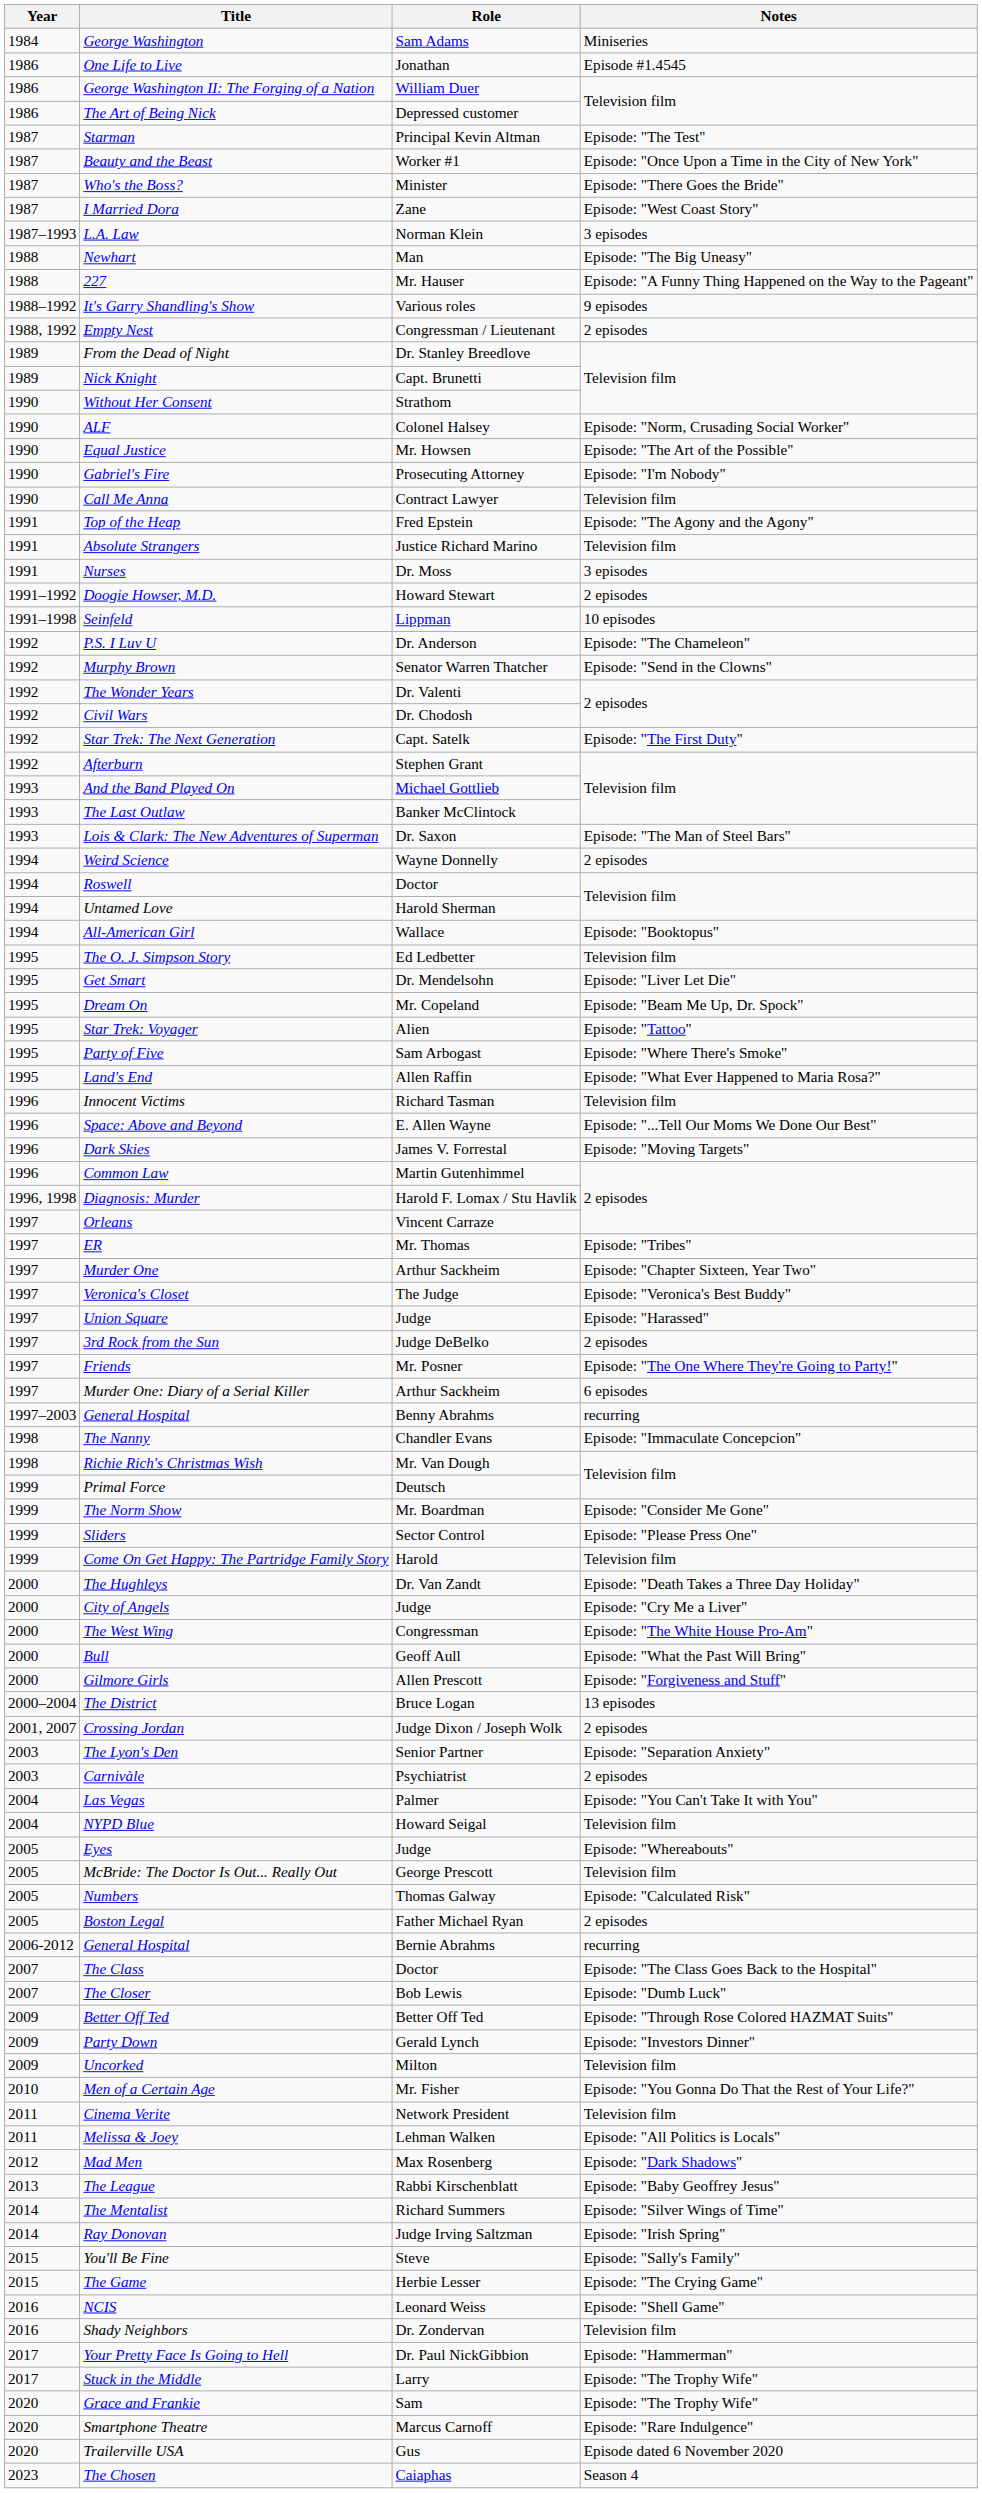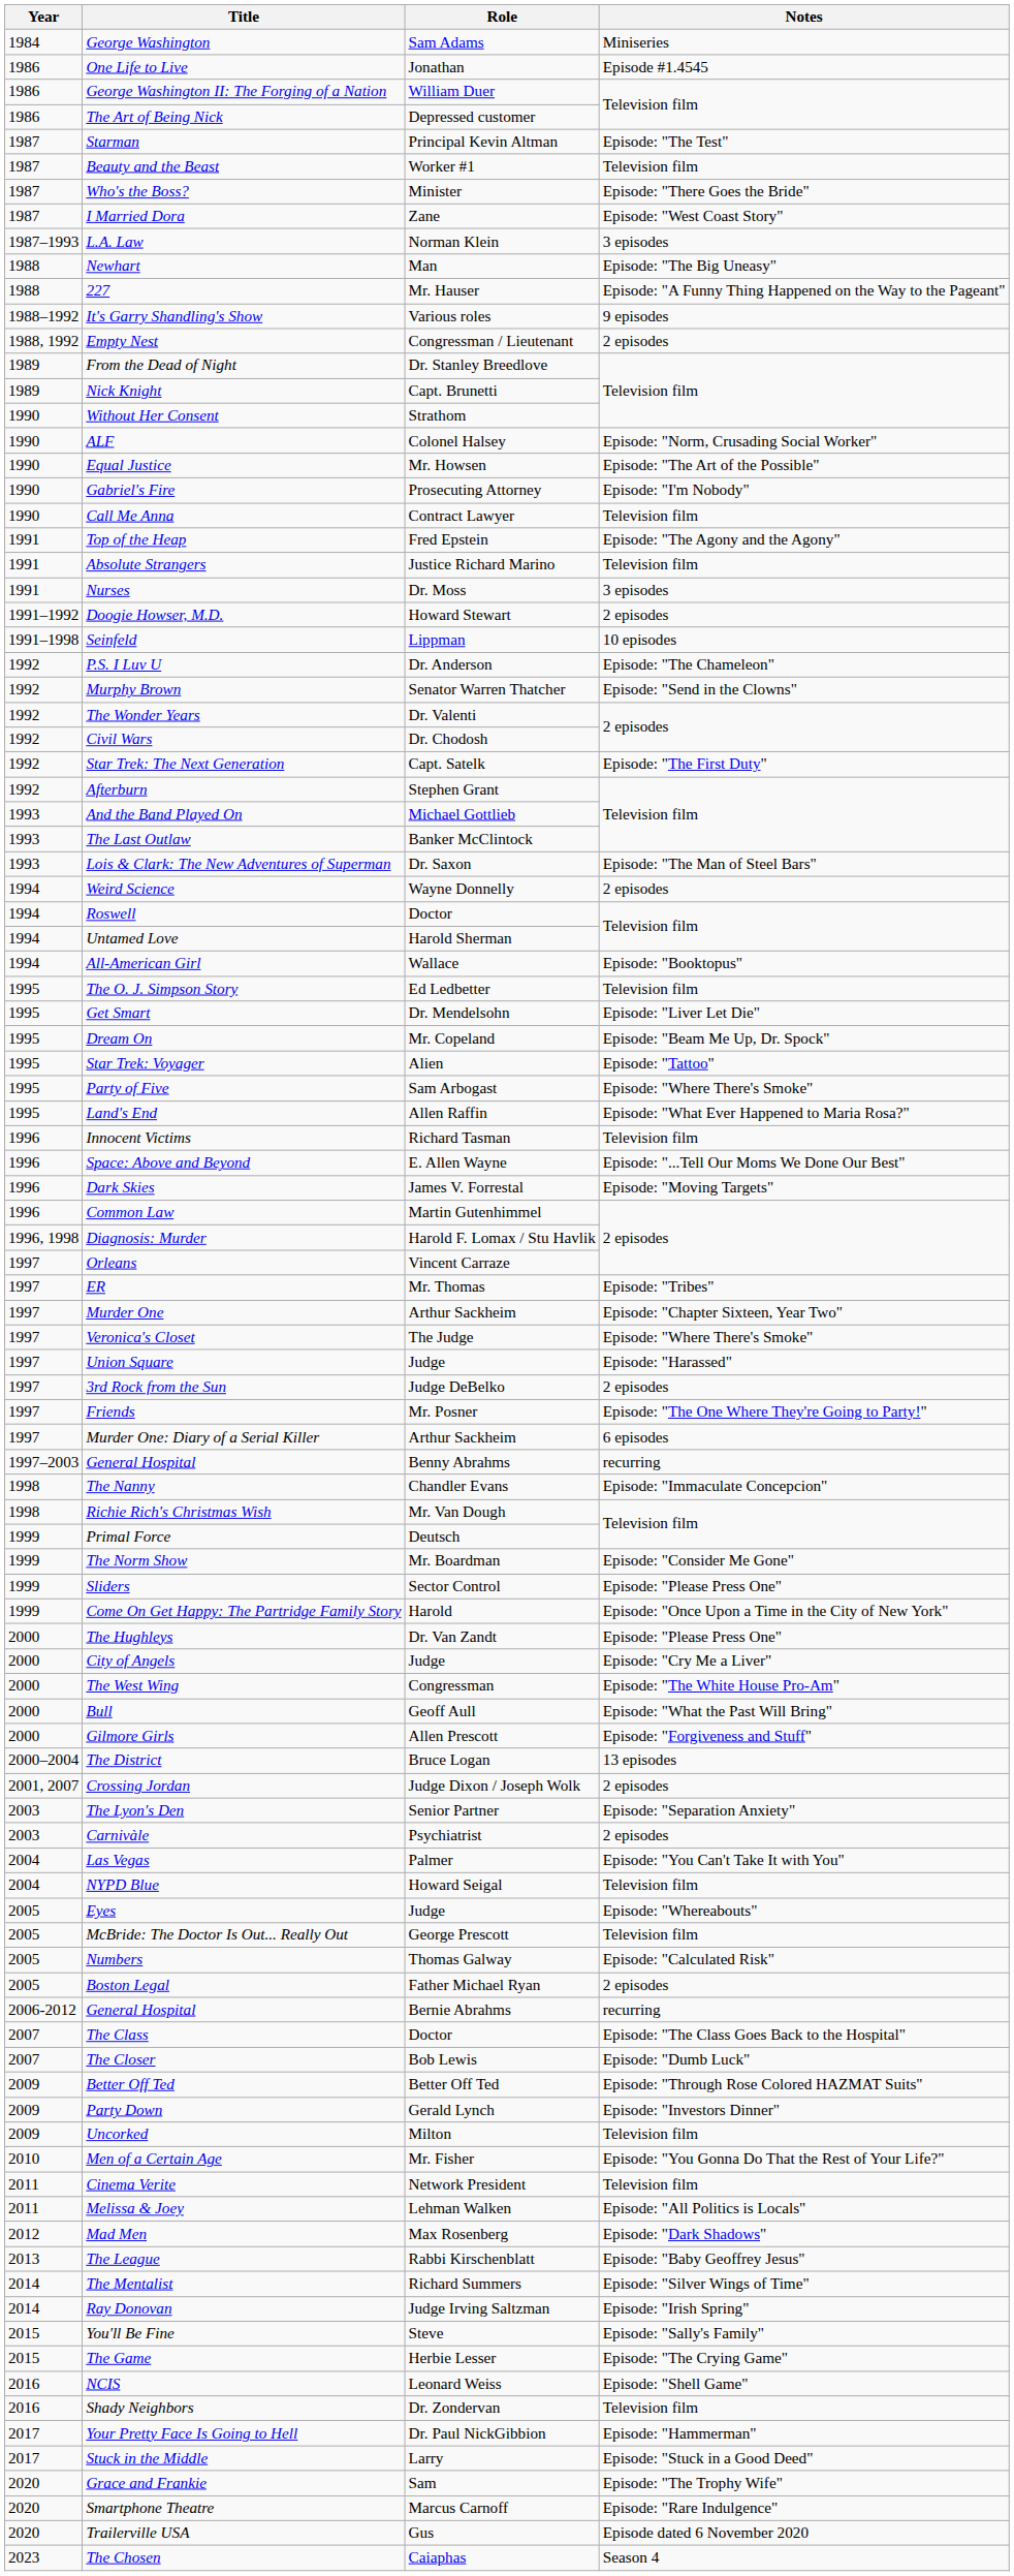 <table class="wikitable sortable">
 <tr>
 <th>Year</th>
 <th>Title</th>
 <th>Role</th>
 <th>Notes</th>
 </tr>
 <tr>
 <td>1984</td>
 <td><a href='#'><em>George Washington</em></a></td>
 <td><a href='#'>Sam Adams</a></td>
 <td>Miniseries</td>
 </tr>
 <tr>
 <td>1986</td>
 <td><em><a href='#'>One Life to Live</a></em></td>
 <td>Jonathan</td>
 <td>Episode #1.4545</td>
 </tr>
 <tr>
 <td>1986</td>
 <td><em><a href='#'>George Washington II: The Forging of a Nation</a></em></td>
 <td><a href='#'>William Duer</a></td>
 <td rowspan="2">Television film</td>
 </tr>
 <tr>
 <td>1986</td>
 <td><em><a href='#'>The Art of Being Nick</a></em></td>
 <td>Depressed customer</td>
 </tr>
 <tr>
 <td>1987</td>
 <td><a href='#'><em>Starman</em></a></td>
 <td>Principal Kevin Altman</td>
 <td>Episode: "The Test"</td>
 </tr>
 <tr>
 <td>1987</td>
 <td><a href='#'><em>Beauty and the Beast</em></a></td>
 <td>Worker #1</td>
-<td>Episode: "Once Upon a Time in the City of New York"</td>
+<td>Television film</td>
 </tr>
 <tr>
 <td>1987</td>
 <td><em><a href='#'>Who's the Boss?</a></em></td>
 <td>Minister</td>
 <td>Episode: "There Goes the Bride"</td>
 </tr>
 <tr>
 <td>1987</td>
 <td><em><a href='#'>I Married Dora</a></em></td>
 <td>Zane</td>
 <td>Episode: "West Coast Story"</td>
 </tr>
 <tr>
 <td>1987–1993</td>
 <td><em><a href='#'>L.A. Law</a></em></td>
 <td>Norman Klein</td>
 <td>3 episodes</td>
 </tr>
 <tr>
 <td>1988</td>
 <td><em><a href='#'>Newhart</a></em></td>
 <td>Man</td>
 <td>Episode: "The Big Uneasy"</td>
 </tr>
 <tr>
 <td>1988</td>
 <td><a href='#'><em>227</em></a></td>
 <td>Mr. Hauser</td>
 <td>Episode: "A Funny Thing Happened on the Way to the Pageant"</td>
 </tr>
 <tr>
 <td>1988–1992</td>
 <td><em><a href='#'>It's Garry Shandling's Show</a></em></td>
 <td>Various roles</td>
 <td>9 episodes</td>
 </tr>
 <tr>
 <td>1988, 1992</td>
 <td><em><a href='#'>Empty Nest</a></em></td>
 <td>Congressman / Lieutenant</td>
 <td>2 episodes</td>
 </tr>
 <tr>
 <td>1989</td>
 <td><em>From the Dead of Night</em></td>
 <td>Dr. Stanley Breedlove</td>
 <td rowspan="3">Television film</td>
 </tr>
 <tr>
 <td>1989</td>
 <td><a href='#'><em>Nick Knight</em></a></td>
 <td>Capt. Brunetti</td>
 </tr>
 <tr>
 <td>1990</td>
 <td><em><a href='#'>Without Her Consent</a></em></td>
 <td>Strathom</td>
 </tr>
 <tr>
 <td>1990</td>
 <td><a href='#'><em>ALF</em></a></td>
 <td>Colonel Halsey</td>
 <td>Episode: "Norm, Crusading Social Worker"</td>
 </tr>
 <tr>
 <td>1990</td>
 <td><a href='#'><em>Equal Justice</em></a></td>
 <td>Mr. Howsen</td>
 <td>Episode: "The Art of the Possible"</td>
 </tr>
 <tr>
 <td>1990</td>
 <td><em><a href='#'>Gabriel's Fire</a></em></td>
 <td>Prosecuting Attorney</td>
 <td>Episode: "I'm Nobody"</td>
 </tr>
 <tr>
 <td>1990</td>
 <td><em><a href='#'>Call Me Anna</a></em></td>
 <td>Contract Lawyer</td>
 <td>Television film</td>
 </tr>
 <tr>
 <td>1991</td>
 <td><em><a href='#'>Top of the Heap</a></em></td>
 <td>Fred Epstein</td>
 <td>Episode: "The Agony and the Agony"</td>
 </tr>
 <tr>
 <td>1991</td>
 <td><em><a href='#'>Absolute Strangers</a></em></td>
 <td>Justice Richard Marino</td>
 <td>Television film</td>
 </tr>
 <tr>
 <td>1991</td>
 <td><a href='#'><em>Nurses</em></a></td>
 <td>Dr. Moss</td>
 <td>3 episodes</td>
 </tr>
 <tr>
 <td>1991–1992</td>
 <td><em><a href='#'>Doogie Howser, M.D.</a></em></td>
 <td>Howard Stewart</td>
 <td>2 episodes</td>
 </tr>
 <tr>
 <td>1991–1998</td>
 <td><em><a href='#'>Seinfeld</a></em></td>
 <td><a href='#'>Lippman</a></td>
 <td>10 episodes</td>
 </tr>
 <tr>
 <td>1992</td>
 <td><em><a href='#'>P.S. I Luv U</a></em></td>
 <td>Dr. Anderson</td>
 <td>Episode: "The Chameleon"</td>
 </tr>
 <tr>
 <td>1992</td>
 <td><em><a href='#'>Murphy Brown</a></em></td>
 <td>Senator Warren Thatcher</td>
 <td>Episode: "Send in the Clowns"</td>
 </tr>
 <tr>
 <td>1992</td>
 <td><em><a href='#'>The Wonder Years</a></em></td>
 <td>Dr. Valenti</td>
 <td rowspan="2">2 episodes</td>
 </tr>
 <tr>
 <td>1992</td>
 <td><a href='#'><em>Civil Wars</em></a></td>
 <td>Dr. Chodosh</td>
 </tr>
 <tr>
 <td>1992</td>
 <td><em><a href='#'>Star Trek: The Next Generation</a></em></td>
 <td>Capt. Satelk</td>
 <td>Episode: "<a href='#'>The First Duty</a>"</td>
 </tr>
 <tr>
 <td>1992</td>
 <td><a href='#'><em>Afterburn</em></a></td>
 <td>Stephen Grant</td>
 <td rowspan="3">Television film</td>
 </tr>
 <tr>
 <td>1993</td>
 <td><a href='#'><em>And the Band Played On</em></a></td>
 <td><a href='#'>Michael Gottlieb</a></td>
 </tr>
 <tr>
 <td>1993</td>
 <td><a href='#'><em>The Last Outlaw</em></a></td>
 <td>Banker McClintock</td>
 </tr>
 <tr>
 <td>1993</td>
 <td><em><a href='#'>Lois & Clark: The New Adventures of Superman</a></em></td>
 <td>Dr. Saxon</td>
 <td>Episode: "The Man of Steel Bars"</td>
 </tr>
 <tr>
 <td>1994</td>
 <td><a href='#'><em>Weird Science</em></a></td>
 <td>Wayne Donnelly</td>
 <td>2 episodes</td>
 </tr>
 <tr>
 <td>1994</td>
 <td><a href='#'><em>Roswell</em></a></td>
 <td>Doctor</td>
 <td rowspan="2">Television film</td>
 </tr>
 <tr>
 <td>1994</td>
 <td><em>Untamed Love</em></td>
 <td>Harold Sherman</td>
 </tr>
 <tr>
 <td>1994</td>
 <td><a href='#'><em>All-American Girl</em></a></td>
 <td>Wallace</td>
 <td>Episode: "Booktopus"</td>
 </tr>
 <tr>
 <td>1995</td>
 <td><em><a href='#'>The O. J. Simpson Story</a></em></td>
 <td>Ed Ledbetter</td>
 <td>Television film</td>
 </tr>
 <tr>
 <td>1995</td>
 <td><a href='#'><em>Get Smart</em></a></td>
 <td>Dr. Mendelsohn</td>
 <td>Episode: "Liver Let Die"</td>
 </tr>
 <tr>
 <td>1995</td>
 <td><a href='#'><em>Dream On</em></a></td>
 <td>Mr. Copeland</td>
 <td>Episode: "Beam Me Up, Dr. Spock"</td>
 </tr>
 <tr>
 <td>1995</td>
 <td><em><a href='#'>Star Trek: Voyager</a></em></td>
 <td>Alien</td>
 <td>Episode: "<a href='#'>Tattoo</a>"</td>
 </tr>
 <tr>
 <td>1995</td>
 <td><em><a href='#'>Party of Five</a></em></td>
 <td>Sam Arbogast</td>
 <td>Episode: "Where There's Smoke"</td>
 </tr>
 <tr>
 <td>1995</td>
 <td><a href='#'><em>Land's End</em></a></td>
 <td>Allen Raffin</td>
 <td>Episode: "What Ever Happened to Maria Rosa?"</td>
 </tr>
 <tr>
 <td>1996</td>
 <td><em>Innocent Victims</em></td>
 <td>Richard Tasman</td>
 <td>Television film</td>
 </tr>
 <tr>
 <td>1996</td>
 <td><em><a href='#'>Space: Above and Beyond</a></em></td>
 <td>E. Allen Wayne</td>
 <td>Episode: "...Tell Our Moms We Done Our Best"</td>
 </tr>
 <tr>
 <td>1996</td>
 <td><em><a href='#'>Dark Skies</a></em></td>
 <td>James V. Forrestal</td>
 <td>Episode: "Moving Targets"</td>
 </tr>
 <tr>
 <td>1996</td>
 <td><a href='#'><em>Common Law</em></a></td>
 <td>Martin Gutenhimmel</td>
 <td rowspan="3">2 episodes</td>
 </tr>
 <tr>
 <td>1996, 1998</td>
 <td><em><a href='#'>Diagnosis: Murder</a></em></td>
 <td>Harold F. Lomax / Stu Havlik</td>
 </tr>
 <tr>
 <td>1997</td>
 <td><a href='#'><em>Orleans</em></a></td>
 <td>Vincent Carraze</td>
 </tr>
 <tr>
 <td>1997</td>
 <td><a href='#'><em>ER</em></a></td>
 <td>Mr. Thomas</td>
 <td>Episode: "Tribes"</td>
 </tr>
 <tr>
 <td>1997</td>
 <td><a href='#'><em>Murder One</em></a></td>
 <td>Arthur Sackheim</td>
 <td>Episode: "Chapter Sixteen, Year Two"</td>
 </tr>
 <tr>
 <td>1997</td>
 <td><em><a href='#'>Veronica's Closet</a></em></td>
 <td>The Judge</td>
-<td>Episode: "Veronica's Best Buddy"</td>
+<td>Episode: "Where There's Smoke"</td>
 </tr>
 <tr>
 <td>1997</td>
 <td><a href='#'><em>Union Square</em></a></td>
 <td>Judge</td>
 <td>Episode: "Harassed"</td>
 </tr>
 <tr>
 <td>1997</td>
 <td><em><a href='#'>3rd Rock from the Sun</a></em></td>
 <td>Judge DeBelko</td>
 <td>2 episodes</td>
 </tr>
 <tr>
 <td>1997</td>
 <td><em><a href='#'>Friends</a></em></td>
 <td>Mr. Posner</td>
 <td>Episode: "<a href='#'>The One Where They're Going to Party!</a>"</td>
 </tr>
 <tr>
 <td>1997</td>
 <td><em>Murder One: Diary of a Serial Killer</em></td>
 <td>Arthur Sackheim</td>
 <td>6 episodes</td>
 </tr>
 <tr>
 <td>1997–2003</td>
 <td><em><a href='#'>General Hospital</a></em></td>
 <td>Benny Abrahms</td>
 <td>recurring</td>
 </tr>
 <tr>
 <td>1998</td>
 <td><em><a href='#'>The Nanny</a></em></td>
 <td>Chandler Evans</td>
 <td>Episode: "Immaculate Concepcion"</td>
 </tr>
 <tr>
 <td>1998</td>
 <td><em><a href='#'>Richie Rich's Christmas Wish</a></em></td>
 <td>Mr. Van Dough</td>
 <td rowspan="2">Television film</td>
 </tr>
 <tr>
 <td>1999</td>
 <td><em>Primal Force</em></td>
 <td>Deutsch</td>
 </tr>
 <tr>
 <td>1999</td>
 <td><em><a href='#'>The Norm Show</a></em></td>
 <td>Mr. Boardman</td>
 <td>Episode: "Consider Me Gone"</td>
 </tr>
 <tr>
 <td>1999</td>
 <td><em><a href='#'>Sliders</a></em></td>
 <td>Sector Control</td>
 <td>Episode: "Please Press One"</td>
 </tr>
 <tr>
 <td>1999</td>
 <td><em><a href='#'>Come On Get Happy: The Partridge Family Story</a></em></td>
 <td>Harold</td>
-<td>Television film</td>
+<td>Episode: "Once Upon a Time in the City of New York"</td>
 </tr>
 <tr>
 <td>2000</td>
 <td><em><a href='#'>The Hughleys</a></em></td>
 <td>Dr. Van Zandt</td>
-<td>Episode: "Death Takes a Three Day Holiday"</td>
+<td>Episode: "Please Press One"</td>
 </tr>
 <tr>
 <td>2000</td>
 <td><a href='#'><em>City of Angels</em></a></td>
 <td>Judge</td>
 <td>Episode: "Cry Me a Liver"</td>
 </tr>
 <tr>
 <td>2000</td>
 <td><em><a href='#'>The West Wing</a></em></td>
 <td>Congressman</td>
 <td>Episode: "<a href='#'>The White House Pro-Am</a>"</td>
 </tr>
 <tr>
 <td>2000</td>
 <td><a href='#'><em>Bull</em></a></td>
 <td>Geoff Aull</td>
 <td>Episode: "What the Past Will Bring"</td>
 </tr>
 <tr>
 <td>2000</td>
 <td><em><a href='#'>Gilmore Girls</a></em></td>
 <td>Allen Prescott</td>
 <td>Episode: "<a href='#'>Forgiveness and Stuff</a>"</td>
 </tr>
 <tr>
 <td>2000–2004</td>
 <td><em><a href='#'>The District</a></em></td>
 <td>Bruce Logan</td>
 <td>13 episodes</td>
 </tr>
 <tr>
 <td>2001, 2007</td>
 <td><em><a href='#'>Crossing Jordan</a></em></td>
 <td>Judge Dixon / Joseph Wolk</td>
 <td>2 episodes</td>
 </tr>
 <tr>
 <td>2003</td>
 <td><em><a href='#'>The Lyon's Den</a></em></td>
 <td>Senior Partner</td>
 <td>Episode: "Separation Anxiety"</td>
 </tr>
 <tr>
 <td>2003</td>
 <td><em><a href='#'>Carnivàle</a></em></td>
 <td>Psychiatrist</td>
 <td>2 episodes</td>
 </tr>
 <tr>
 <td>2004</td>
 <td><a href='#'><em>Las Vegas</em></a></td>
 <td>Palmer</td>
 <td>Episode: "You Can't Take It with You"</td>
 </tr>
 <tr>
 <td>2004</td>
 <td><em><a href='#'>NYPD Blue</a></em></td>
 <td>Howard Seigal</td>
 <td>Television film</td>
 </tr>
 <tr>
 <td>2005</td>
 <td><a href='#'><em>Eyes</em></a></td>
 <td>Judge</td>
 <td>Episode: "Whereabouts"</td>
 </tr>
 <tr>
 <td>2005</td>
 <td><em>McBride: The Doctor Is Out... Really Out</em></td>
 <td>George Prescott</td>
 <td>Television film</td>
 </tr>
 <tr>
 <td>2005</td>
 <td><a href='#'><em>Numbers</em></a></td>
 <td>Thomas Galway</td>
 <td>Episode: "Calculated Risk"</td>
 </tr>
 <tr>
 <td>2005</td>
 <td><em><a href='#'>Boston Legal</a></em></td>
 <td>Father Michael Ryan</td>
 <td>2 episodes</td>
 </tr>
 <tr>
 <td>2006-2012</td>
 <td><em><a href='#'>General Hospital</a></em></td>
 <td>Bernie Abrahms</td>
 <td>recurring</td>
 </tr>
 <tr>
 <td>2007</td>
 <td><a href='#'><em>The Class</em></a></td>
 <td>Doctor</td>
 <td>Episode: "The Class Goes Back to the Hospital"</td>
 </tr>
 <tr>
 <td>2007</td>
 <td><em><a href='#'>The Closer</a></em></td>
 <td>Bob Lewis</td>
 <td>Episode: "Dumb Luck"</td>
 </tr>
 <tr>
 <td>2009</td>
 <td><em><a href='#'>Better Off Ted</a></em></td>
 <td>Better Off Ted</td>
 <td>Episode: "Through Rose Colored HAZMAT Suits"</td>
 </tr>
 <tr>
 <td>2009</td>
 <td><em><a href='#'>Party Down</a></em></td>
 <td>Gerald Lynch</td>
 <td>Episode: "Investors Dinner"</td>
 </tr>
 <tr>
 <td>2009</td>
 <td><a href='#'><em>Uncorked</em></a></td>
 <td>Milton</td>
 <td>Television film</td>
 </tr>
 <tr>
 <td>2010</td>
 <td><em><a href='#'>Men of a Certain Age</a></em></td>
 <td>Mr. Fisher</td>
 <td>Episode: "You Gonna Do That the Rest of Your Life?"</td>
 </tr>
 <tr>
 <td>2011</td>
 <td><a href='#'><em>Cinema Verite</em></a></td>
 <td>Network President</td>
 <td>Television film</td>
 </tr>
 <tr>
 <td>2011</td>
 <td><em><a href='#'>Melissa & Joey</a></em></td>
 <td>Lehman Walken</td>
 <td>Episode: "All Politics is Locals"</td>
 </tr>
 <tr>
 <td>2012</td>
 <td><em><a href='#'>Mad Men</a></em></td>
 <td>Max Rosenberg</td>
 <td>Episode: "<a href='#'>Dark Shadows</a>"</td>
 </tr>
 <tr>
 <td>2013</td>
 <td><em><a href='#'>The League</a></em></td>
 <td>Rabbi Kirschenblatt</td>
 <td>Episode: "Baby Geoffrey Jesus"</td>
 </tr>
 <tr>
 <td>2014</td>
 <td><em><a href='#'>The Mentalist</a></em></td>
 <td>Richard Summers</td>
 <td>Episode: "Silver Wings of Time"</td>
 </tr>
 <tr>
 <td>2014</td>
 <td><em><a href='#'>Ray Donovan</a></em></td>
 <td>Judge Irving Saltzman</td>
 <td>Episode: "Irish Spring"</td>
 </tr>
 <tr>
 <td>2015</td>
 <td><em>You'll Be Fine</em></td>
 <td>Steve</td>
 <td>Episode: "Sally's Family"</td>
 </tr>
 <tr>
 <td>2015</td>
 <td><a href='#'><em>The Game</em></a></td>
 <td>Herbie Lesser</td>
 <td>Episode: "The Crying Game"</td>
 </tr>
 <tr>
 <td>2016</td>
 <td><a href='#'><em>NCIS</em></a></td>
 <td>Leonard Weiss</td>
 <td>Episode: "Shell Game"</td>
 </tr>
 <tr>
 <td>2016</td>
 <td><em>Shady Neighbors</em></td>
 <td>Dr. Zondervan</td>
 <td>Television film</td>
 </tr>
 <tr>
 <td>2017</td>
 <td><em><a href='#'>Your Pretty Face Is Going to Hell</a></em></td>
 <td>Dr. Paul NickGibbion</td>
 <td>Episode: "Hammerman"</td>
 </tr>
 <tr>
 <td>2017</td>
 <td><a href='#'><em>Stuck in the Middle</em></a></td>
 <td>Larry</td>
-<td>Episode: "The Trophy Wife"</td>
+<td>Episode: "Stuck in a Good Deed"</td>
 </tr>
 <tr>
 <td>2020</td>
 <td><em><a href='#'>Grace and Frankie</a></em></td>
 <td>Sam</td>
 <td>Episode: "The Trophy Wife"</td>
 </tr>
 <tr>
 <td>2020</td>
 <td><em>Smartphone Theatre</em></td>
 <td>Marcus Carnoff</td>
 <td>Episode: "Rare Indulgence"</td>
 </tr>
 <tr>
 <td>2020</td>
 <td><em>Trailerville USA</em></td>
 <td>Gus</td>
 <td>Episode dated 6 November 2020</td>
 </tr>
 <tr>
 <td>2023</td>
 <td><em><a href='#'>The Chosen</a></em></td>
 <td><a href='#'>Caiaphas</a></td>
 <td>Season 4</td>
 </tr>
 </table>
